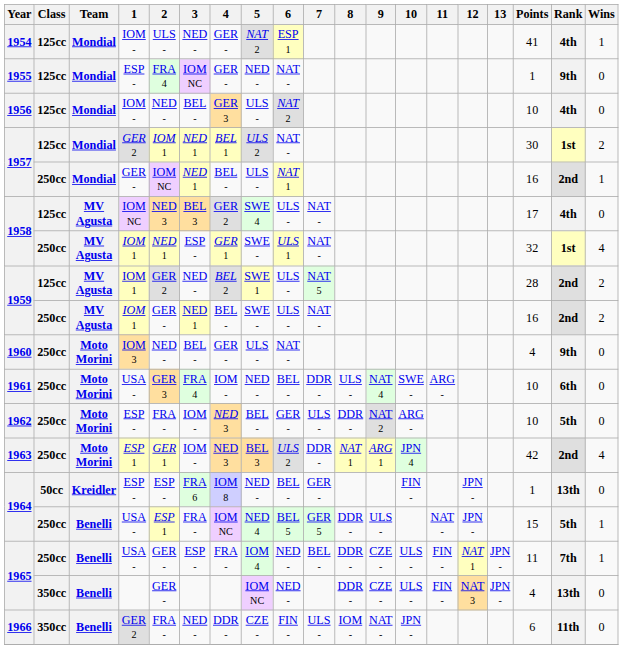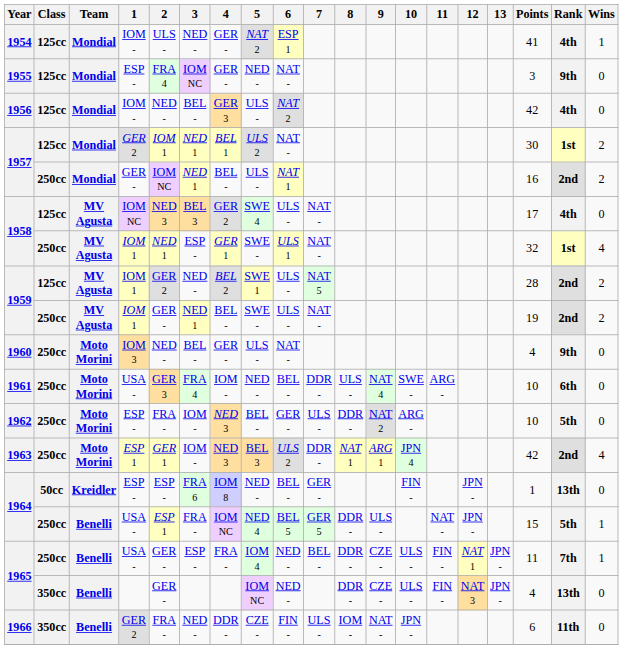 <table class="wikitable" style="text-align:center; font-size:95%">
 <tr>
 <th>Year</th>
 <th>Class</th>
 <th>Team</th>
 <th>1</th>
 <th>2</th>
 <th>3</th>
 <th>4</th>
 <th>5</th>
 <th>6</th>
 <th>7</th>
 <th>8</th>
 <th>9</th>
 <th>10</th>
 <th>11</th>
 <th>12</th>
 <th>13</th>
 <th>Points</th>
 <th>Rank</th>
 <th>Wins</th>
 </tr>
 <tr>
 <th><a href='#'>1954</a></th>
 <th>125cc</th>
 <th><a href='#'>Mondial</a></th>
 <td><a href='#'>IOM</a><br><small>-</small></td>
 <td><a href='#'>ULS</a><br><small>-</small></td>
 <td><a href='#'>NED</a><br><small>-</small></td>
 <td><a href='#'>GER</a><br><small>-</small></td>
 <td style="background:#DFDFDF;"><em><a href='#'>NAT</a></em><br><small>2</small></td>
 <td style="background:#FFFFBF;"><a href='#'>ESP</a><br><small>1</small></td>
 <td></td>
 <td></td>
 <td></td>
 <td></td>
 <td></td>
 <td></td>
 <td></td>
 <td>41</td>
 <th>4th</th>
 <td>1</td>
 </tr>
 <tr>
 <th><a href='#'>1955</a></th>
 <th>125cc</th>
 <th><a href='#'>Mondial</a></th>
 <td><a href='#'>ESP</a><br><small>-</small></td>
 <td style="background:#DFFFDF;"><a href='#'>FRA</a><br><small>4</small></td>
 <td style="background:#EFCFFF;"><a href='#'>IOM</a><br><small>NC</small></td>
 <td><a href='#'>GER</a><br><small>-</small></td>
 <td><a href='#'>NED</a><br><small>-</small></td>
 <td><a href='#'>NAT</a><br><small>-</small></td>
 <td></td>
 <td></td>
 <td></td>
 <td></td>
 <td></td>
 <td></td>
 <td></td>
-<td>1</td>
+<td>3</td>
 <th>9th</th>
 <td>0</td>
 </tr>
 <tr>
 <th><a href='#'>1956</a></th>
 <th>125cc</th>
 <th><a href='#'>Mondial</a></th>
 <td><a href='#'>IOM</a><br><small>-</small></td>
 <td><a href='#'>NED</a><br><small>-</small></td>
 <td><a href='#'>BEL</a><br><small>-</small></td>
 <td style="background:#FFDF9F;"><a href='#'>GER</a><br><small>3</small></td>
 <td><a href='#'>ULS</a><br><small>-</small></td>
 <td style="background:#DFDFDF;"><em><a href='#'>NAT</a></em><br><small>2</small></td>
 <td></td>
 <td></td>
 <td></td>
 <td></td>
 <td></td>
 <td></td>
 <td></td>
-<td>10</td>
+<td>42</td>
 <th>4th</th>
 <td>0</td>
 </tr>
 <tr>
 <th rowspan=2><a href='#'>1957</a></th>
 <th>125cc</th>
 <th><a href='#'>Mondial</a></th>
 <td style="background:#DFDFDF;"><em><a href='#'>GER</a></em><br><small>2</small></td>
 <td style="background:#FFFFBF;"><em><a href='#'>IOM</a></em><br><small>1</small></td>
 <td style="background:#FFFFBF;"><em><a href='#'>NED</a></em><br><small>1</small></td>
 <td style="background:#FFFFBF;"><em><a href='#'>BEL</a></em><br><small>1</small></td>
 <td style="background:#DFDFDF;"><em><a href='#'>ULS</a></em><br><small>2</small></td>
 <td><a href='#'>NAT</a><br><small>-</small></td>
 <td></td>
 <td></td>
 <td></td>
 <td></td>
 <td></td>
 <td></td>
 <td></td>
 <td>30</td>
 <td style="background:#ffffbf;"><strong>1st</strong></td>
 <td>2</td>
 </tr>
 <tr>
 <th>250cc</th>
 <th><a href='#'>Mondial</a></th>
 <td><a href='#'>GER</a><br><small>-</small></td>
 <td style="background:#EFCFFF;"><a href='#'>IOM</a><br><small>NC</small></td>
 <td style="background:#FFFFBF;"><em><a href='#'>NED</a></em><br><small>1</small></td>
 <td><a href='#'>BEL</a><br><small>-</small></td>
 <td><a href='#'>ULS</a><br><small>-</small></td>
 <td style="background:#FFFFBF;"><em><a href='#'>NAT</a></em><br><small>1</small></td>
 <td></td>
 <td></td>
 <td></td>
 <td></td>
 <td></td>
 <td></td>
 <td></td>
 <td>16</td>
 <td style="background:#dfdfdf;"><strong>2nd</strong></td>
-<td>1</td>
+<td>2</td>
 </tr>
 <tr>
 <th rowspan=2><a href='#'>1958</a></th>
 <th>125cc</th>
 <th><a href='#'>MV Agusta</a></th>
 <td style="background:#EFCFFF;"><a href='#'>IOM</a><br><small>NC</small></td>
 <td style="background:#FFDF9F;"><a href='#'>NED</a><br><small>3</small></td>
 <td style="background:#FFDF9F;"><a href='#'>BEL</a><br><small>3</small></td>
 <td style="background:#DFDFDF;"><a href='#'>GER</a><br><small>2</small></td>
 <td style="background:#DFFFDF;"><a href='#'>SWE</a><br><small>4</small></td>
 <td><a href='#'>ULS</a><br><small>-</small></td>
 <td><a href='#'>NAT</a><br><small>-</small></td>
 <td></td>
 <td></td>
 <td></td>
 <td></td>
 <td></td>
 <td></td>
 <td>17</td>
 <th>4th</th>
 <td>0</td>
 </tr>
 <tr>
 <th>250cc</th>
 <th><a href='#'>MV Agusta</a></th>
 <td style="background:#FFFFBF;"><em><a href='#'>IOM</a></em><br><small>1</small></td>
 <td style="background:#FFFFBF;"><em><a href='#'>NED</a></em><br><small>1</small></td>
 <td><a href='#'>ESP</a><br><small>-</small></td>
 <td style="background:#FFFFBF;"><em><a href='#'>GER</a></em><br><small>1</small></td>
 <td><a href='#'>SWE</a><br><small>-</small></td>
 <td style="background:#FFFFBF;"><em><a href='#'>ULS</a></em><br><small>1</small></td>
 <td><a href='#'>NAT</a><br><small>-</small></td>
 <td></td>
 <td></td>
 <td></td>
 <td></td>
 <td></td>
 <td></td>
 <td>32</td>
 <td style="background:#ffffbf;"><strong>1st</strong></td>
 <td>4</td>
 </tr>
 <tr>
 <th rowspan=2><a href='#'>1959</a></th>
 <th>125cc</th>
 <th><a href='#'>MV Agusta</a></th>
 <td style="background:#FFFFBF;"><a href='#'>IOM</a><br><small>1</small></td>
 <td style="background:#DFDFDF;"><a href='#'>GER</a><br><small>2</small></td>
 <td><a href='#'>NED</a><br><small>-</small></td>
 <td style="background:#DFDFDF;"><em><a href='#'>BEL</a></em><br><small>2</small></td>
 <td style="background:#FFFFBF;"><a href='#'>SWE</a><br><small>1</small></td>
 <td><a href='#'>ULS</a><br><small>-</small></td>
 <td style="background:#DFFFDF;"><a href='#'>NAT</a><br><small>5</small></td>
 <td></td>
 <td></td>
 <td></td>
 <td></td>
 <td></td>
 <td></td>
 <td>28</td>
 <td style="background:#dfdfdf;"><strong>2nd</strong></td>
 <td>2</td>
 </tr>
 <tr>
 <th>250cc</th>
 <th><a href='#'>MV Agusta</a></th>
 <td style="background:#FFFFBF;"><em><a href='#'>IOM</a></em><br><small>1</small></td>
 <td><a href='#'>GER</a><br><small>-</small></td>
 <td style="background:#FFFFBF;"><a href='#'>NED</a><br><small>1</small></td>
 <td><a href='#'>BEL</a><br><small>-</small></td>
 <td><a href='#'>SWE</a><br><small>-</small></td>
 <td><a href='#'>ULS</a><br><small>-</small></td>
 <td><a href='#'>NAT</a><br><small>-</small></td>
 <td></td>
 <td></td>
 <td></td>
 <td></td>
 <td></td>
 <td></td>
-<td>16</td>
+<td>19</td>
 <td style="background:#dfdfdf;"><strong>2nd</strong></td>
 <td>2</td>
 </tr>
 <tr>
 <th><a href='#'>1960</a></th>
 <th>250cc</th>
 <th><a href='#'>Moto Morini</a></th>
 <td style="background:#FFDF9F;"><a href='#'>IOM</a><br><small>3</small></td>
 <td><a href='#'>NED</a><br><small>-</small></td>
 <td><a href='#'>BEL</a><br><small>-</small></td>
 <td><a href='#'>GER</a><br><small>-</small></td>
 <td><a href='#'>ULS</a><br><small>-</small></td>
 <td><a href='#'>NAT</a><br><small>-</small></td>
 <td></td>
 <td></td>
 <td></td>
 <td></td>
 <td></td>
 <td></td>
 <td></td>
 <td>4</td>
 <th>9th</th>
 <td>0</td>
 </tr>
 <tr>
 <th><a href='#'>1961</a></th>
 <th>250cc</th>
 <th><a href='#'>Moto Morini</a></th>
 <td><a href='#'>USA</a><br><small>-</small></td>
 <td style="background:#FFDF9F;"><a href='#'>GER</a><br><small>3</small></td>
 <td style="background:#DFFFDF;"><a href='#'>FRA</a><br><small>4</small></td>
 <td><a href='#'>IOM</a><br><small>-</small></td>
 <td><a href='#'>NED</a><br><small>-</small></td>
 <td><a href='#'>BEL</a><br><small>-</small></td>
 <td><a href='#'>DDR</a><br><small>-</small></td>
 <td><a href='#'>ULS</a><br><small>-</small></td>
 <td style="background:#DFFFDF;"><a href='#'>NAT</a><br><small>4</small></td>
 <td><a href='#'>SWE</a><br><small>-</small></td>
 <td><a href='#'>ARG</a><br><small>-</small></td>
 <td></td>
 <td></td>
 <td>10</td>
 <th>6th</th>
 <td>0</td>
 </tr>
 <tr>
 <th><a href='#'>1962</a></th>
 <th>250cc</th>
 <th><a href='#'>Moto Morini</a></th>
 <td><a href='#'>ESP</a><br><small>-</small></td>
 <td><a href='#'>FRA</a><br><small>-</small></td>
 <td><a href='#'>IOM</a><br><small>-</small></td>
 <td style="background:#FFDF9F;"><em><a href='#'>NED</a></em><br><small>3</small></td>
 <td><a href='#'>BEL</a><br><small>-</small></td>
 <td><a href='#'>GER</a><br><small>-</small></td>
 <td><a href='#'>ULS</a><br><small>-</small></td>
 <td><a href='#'>DDR</a><br><small>-</small></td>
 <td style="background:#DFDFDF;"><a href='#'>NAT</a><br><small>2</small></td>
 <td><a href='#'>ARG</a><br><small>-</small></td>
 <td></td>
 <td></td>
 <td></td>
 <td>10</td>
 <th>5th</th>
 <td>0</td>
 </tr>
 <tr>
 <th><a href='#'>1963</a></th>
 <th>250cc</th>
 <th><a href='#'>Moto Morini</a></th>
 <td style="background:#FFFFBF;"><em><a href='#'>ESP</a></em><br><small>1</small></td>
 <td style="background:#FFFFBF;"><em><a href='#'>GER</a></em><br><small>1</small></td>
 <td><a href='#'>IOM</a><br><small>-</small></td>
 <td style="background:#FFDF9F;"><a href='#'>NED</a><br><small>3</small></td>
 <td style="background:#FFDF9F;"><a href='#'>BEL</a><br><small>3</small></td>
 <td style="background:#DFDFDF;"><em><a href='#'>ULS</a></em><br><small>2</small></td>
 <td><a href='#'>DDR</a><br><small>-</small></td>
 <td style="background:#FFFFBF;"><em><a href='#'>NAT</a></em><br><small>1</small></td>
 <td style="background:#FFFFBF;"><em><a href='#'>ARG</a></em><br><small>1</small></td>
 <td style="background:#DFFFDF;"><a href='#'>JPN</a><br><small>4</small></td>
 <td></td>
 <td></td>
 <td></td>
 <td>42</td>
 <td style="background:#dfdfdf;"><strong>2nd</strong></td>
 <td>4</td>
 </tr>
 <tr>
 <th rowspan=2><a href='#'>1964</a></th>
 <th>50cc</th>
 <th><a href='#'>Kreidler</a></th>
 <td><a href='#'>ESP</a><br><small>-</small></td>
 <td><a href='#'>ESP</a><br><small>-</small></td>
 <td style="background:#DFFFDF;"><a href='#'>FRA</a><br><small>6</small></td>
 <td style="background:#CFCFFF;"><a href='#'>IOM</a><br><small>8</small></td>
 <td><a href='#'>NED</a><br><small>-</small></td>
 <td><a href='#'>BEL</a><br><small>-</small></td>
 <td><a href='#'>GER</a><br><small>-</small></td>
 <td></td>
 <td></td>
 <td><a href='#'>FIN</a><br><small>-</small></td>
 <td></td>
 <td><a href='#'>JPN</a><br><small>-</small></td>
 <td></td>
 <td>1</td>
 <th>13th</th>
 <td>0</td>
 </tr>
 <tr>
 <th>250cc</th>
 <th><a href='#'>Benelli</a></th>
 <td><a href='#'>USA</a><br><small>-</small></td>
 <td style="background:#FFFFBF;"><em><a href='#'>ESP</a></em><br><small>1</small></td>
 <td><a href='#'>FRA</a><br><small>-</small></td>
 <td style="background:#EFCFFF;"><a href='#'>IOM</a><br><small>NC</small></td>
 <td style="background:#DFFFDF;"><a href='#'>NED</a><br><small>4</small></td>
 <td style="background:#DFFFDF;"><a href='#'>BEL</a><br><small>5</small></td>
 <td style="background:#DFFFDF;"><a href='#'>GER</a><br><small>5</small></td>
 <td><a href='#'>DDR</a><br><small>-</small></td>
 <td><a href='#'>ULS</a><br><small>-</small></td>
 <td></td>
 <td><a href='#'>NAT</a><br><small>-</small></td>
 <td><a href='#'>JPN</a><br><small>-</small></td>
 <td></td>
 <td>15</td>
 <th>5th</th>
 <td>1</td>
 </tr>
 <tr>
 <th rowspan=2><a href='#'>1965</a></th>
 <th>250cc</th>
 <th><a href='#'>Benelli</a></th>
 <td><a href='#'>USA</a><br><small>-</small></td>
 <td><a href='#'>GER</a><br><small>-</small></td>
 <td><a href='#'>ESP</a><br><small>-</small></td>
 <td><a href='#'>FRA</a><br><small>-</small></td>
 <td style="background:#DFFFDF;"><a href='#'>IOM</a><br><small>4</small></td>
 <td><a href='#'>NED</a><br><small>-</small></td>
 <td><a href='#'>BEL</a><br><small>-</small></td>
 <td><a href='#'>DDR</a><br><small>-</small></td>
 <td><a href='#'>CZE</a><br><small>-</small></td>
 <td><a href='#'>ULS</a><br><small>-</small></td>
 <td><a href='#'>FIN</a><br><small>-</small></td>
 <td style="background:#FFFFBF;"><em><a href='#'>NAT</a></em><br><small>1</small></td>
 <td><a href='#'>JPN</a><br><small>-</small></td>
 <td>11</td>
 <th>7th</th>
 <td>1</td>
 </tr>
 <tr>
 <th>350cc</th>
 <th><a href='#'>Benelli</a></th>
 <td></td>
 <td><a href='#'>GER</a><br><small>-</small></td>
 <td></td>
 <td></td>
 <td style="background:#EFCFFF;"><a href='#'>IOM</a><br><small>NC</small></td>
 <td><a href='#'>NED</a><br><small>-</small></td>
 <td></td>
 <td><a href='#'>DDR</a><br><small>-</small></td>
 <td><a href='#'>CZE</a><br><small>-</small></td>
 <td><a href='#'>ULS</a><br><small>-</small></td>
 <td><a href='#'>FIN</a><br><small>-</small></td>
 <td style="background:#FFDF9F;"><a href='#'>NAT</a><br><small>3</small></td>
 <td><a href='#'>JPN</a><br><small>-</small></td>
 <td>4</td>
 <th>13th</th>
 <td>0</td>
 </tr>
 <tr>
 <th><a href='#'>1966</a></th>
 <th>350cc</th>
 <th><a href='#'>Benelli</a></th>
 <td style="background:#DFDFDF;"><a href='#'>GER</a><br><small>2</small></td>
 <td><a href='#'>FRA</a><br><small>-</small></td>
 <td><a href='#'>NED</a><br><small>-</small></td>
 <td><a href='#'>DDR</a><br><small>-</small></td>
 <td><a href='#'>CZE</a><br><small>-</small></td>
 <td><a href='#'>FIN</a><br><small>-</small></td>
 <td><a href='#'>ULS</a><br><small>-</small></td>
 <td><a href='#'>IOM</a><br><small>-</small></td>
 <td><a href='#'>NAT</a><br><small>-</small></td>
 <td><a href='#'>JPN</a><br><small>-</small></td>
 <td></td>
 <td></td>
 <td></td>
 <td>6</td>
 <th>11th</th>
 <td>0</td>
 </tr>
 <tr>
 </tr>
 </table>
